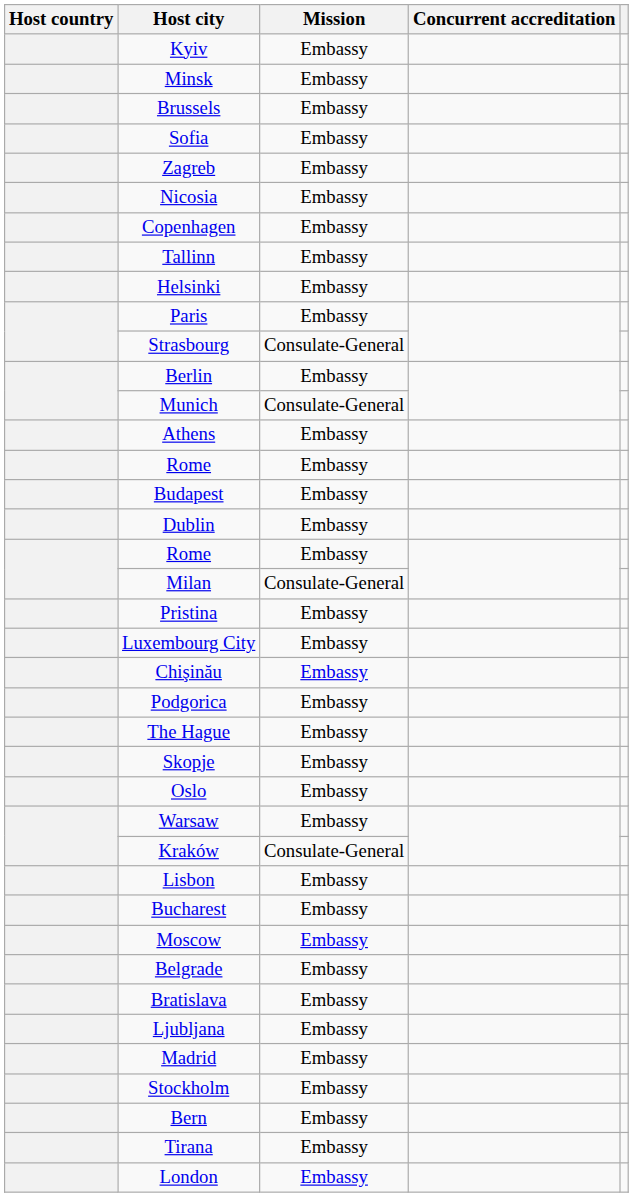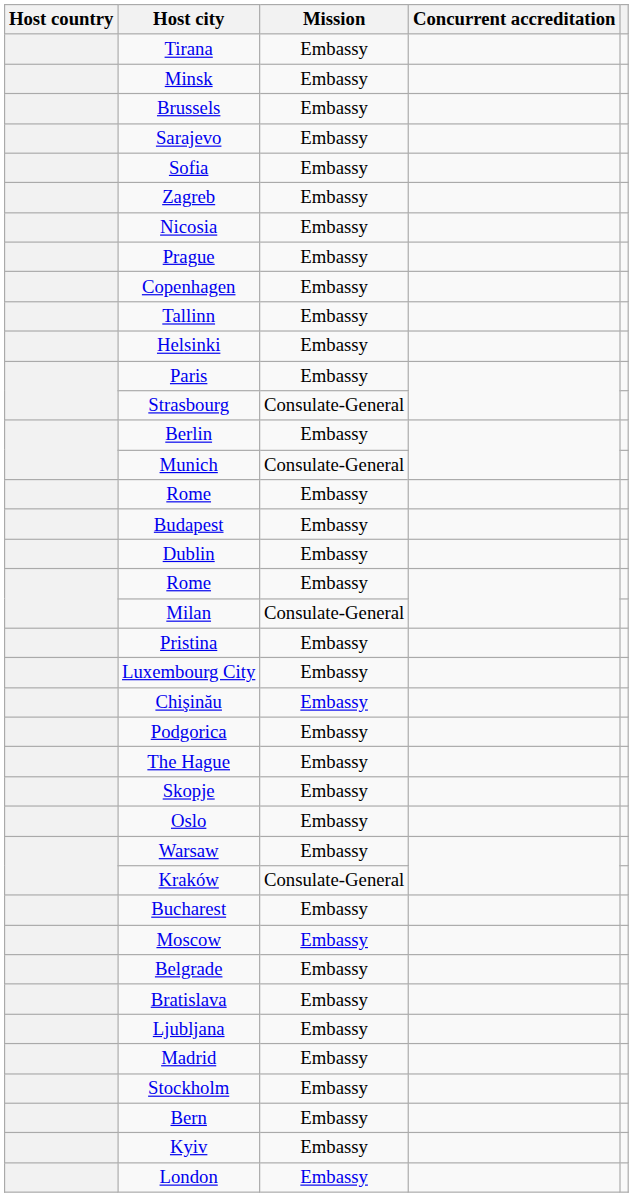 <table class="wikitable plainrowheaders" style="text-align:center;">
 <tr>
 <th scope="col">Host country</th>
 <th scope="col">Host city</th>
 <th scope="col">Mission</th>
 <th scope="col">Concurrent accreditation</th>
 <th scope="col"></th>
 </tr>
 <tr>
 <th scope="row"></th>
-<td><a href='#'>Kyiv</a></td>
+<td><a href='#'>Tirana</a></td>
 <td>Embassy</td>
 <td></td>
 <td></td>
 </tr>
 <tr>
 <th scope="row"></th>
 <td><a href='#'>Minsk</a></td>
 <td>Embassy</td>
 <td></td>
 <td></td>
 </tr>
 <tr>
 <th scope="row"></th>
 <td><a href='#'>Brussels</a></td>
+<td>Embassy</td>
+<td></td>
+<td></td>
+</tr>
+<tr>
+<th scope="row"></th>
+<td><a href='#'>Sarajevo</a></td>
 <td>Embassy</td>
 <td></td>
 <td></td>
 </tr>
 <tr>
 <th scope="row"></th>
 <td><a href='#'>Sofia</a></td>
 <td>Embassy</td>
 <td></td>
 <td></td>
 </tr>
 <tr>
 <th scope="row"></th>
 <td><a href='#'>Zagreb</a></td>
 <td>Embassy</td>
 <td></td>
 <td></td>
 </tr>
 <tr>
 <th scope="row"></th>
 <td><a href='#'>Nicosia</a></td>
+<td>Embassy</td>
+<td></td>
+<td></td>
+</tr>
+<tr>
+<th scope="row"></th>
+<td><a href='#'>Prague</a></td>
 <td>Embassy</td>
 <td></td>
 <td></td>
 </tr>
 <tr>
 <th scope="row"></th>
 <td><a href='#'>Copenhagen</a></td>
 <td>Embassy</td>
 <td></td>
 <td></td>
 </tr>
 <tr>
 <th scope="row"></th>
 <td><a href='#'>Tallinn</a></td>
 <td>Embassy</td>
 <td></td>
 <td></td>
 </tr>
 <tr>
 <th scope="row"></th>
 <td><a href='#'>Helsinki</a></td>
 <td>Embassy</td>
 <td></td>
 <td></td>
 </tr>
 <tr>
 <th scope="row" rowspan="2"></th>
 <td><a href='#'>Paris</a></td>
 <td>Embassy</td>
 <td rowspan="2"></td>
 <td></td>
 </tr>
 <tr>
 <td><a href='#'>Strasbourg</a></td>
 <td>Consulate-General</td>
 <td></td>
 </tr>
 <tr>
 <th scope="row" rowspan="2"></th>
 <td><a href='#'>Berlin</a></td>
 <td>Embassy</td>
 <td rowspan="2"></td>
 <td></td>
 </tr>
 <tr>
 <td><a href='#'>Munich</a></td>
 <td>Consulate-General</td>
-<td></td>
-</tr>
-<tr>
-<th scope="row"></th>
-<td><a href='#'>Athens</a></td>
-<td>Embassy</td>
-<td></td>
 <td></td>
 </tr>
 <tr>
 <th scope="row"></th>
 <td><a href='#'>Rome</a></td>
 <td>Embassy</td>
 <td></td>
 <td></td>
 </tr>
 <tr>
 <th scope="row"></th>
 <td><a href='#'>Budapest</a></td>
 <td>Embassy</td>
 <td></td>
 <td></td>
 </tr>
 <tr>
 <th scope="row"></th>
 <td><a href='#'>Dublin</a></td>
 <td>Embassy</td>
 <td></td>
 <td></td>
 </tr>
 <tr>
 <th scope="row" rowspan="2"></th>
 <td><a href='#'>Rome</a></td>
 <td>Embassy</td>
 <td rowspan="2"></td>
 <td></td>
 </tr>
 <tr>
 <td><a href='#'>Milan</a></td>
 <td>Consulate-General</td>
 <td></td>
 </tr>
 <tr>
 <th scope="row"></th>
 <td><a href='#'>Pristina</a></td>
 <td>Embassy</td>
 <td></td>
 <td></td>
 </tr>
 <tr>
 <th scope="row"></th>
 <td><a href='#'>Luxembourg City</a></td>
 <td>Embassy</td>
 <td></td>
 <td></td>
 </tr>
 <tr>
 <th scope="row"></th>
 <td><a href='#'>Chişinău</a></td>
 <td><a href='#'>Embassy</a></td>
 <td></td>
 <td></td>
 </tr>
 <tr>
 <th scope="row"></th>
 <td><a href='#'>Podgorica</a></td>
 <td>Embassy</td>
 <td></td>
 <td></td>
 </tr>
 <tr>
 <th scope="row"></th>
 <td><a href='#'>The Hague</a></td>
 <td>Embassy</td>
 <td></td>
 <td></td>
 </tr>
 <tr>
 <th scope="row"></th>
 <td><a href='#'>Skopje</a></td>
 <td>Embassy</td>
 <td></td>
 <td></td>
 </tr>
 <tr>
 <th scope="row"></th>
 <td><a href='#'>Oslo</a></td>
 <td>Embassy</td>
 <td></td>
 <td></td>
 </tr>
 <tr>
 <th scope="row" rowspan="2"></th>
 <td><a href='#'>Warsaw</a></td>
 <td>Embassy</td>
 <td rowspan="2"></td>
 <td></td>
 </tr>
 <tr>
 <td><a href='#'>Kraków</a></td>
 <td>Consulate-General</td>
 <td></td>
 </tr>
 <tr>
 <th scope="row"></th>
-<td><a href='#'>Lisbon</a></td>
-<td>Embassy</td>
-<td></td>
-<td></td>
-</tr>
-<tr>
-<th scope="row"></th>
 <td><a href='#'>Bucharest</a></td>
 <td>Embassy</td>
 <td></td>
 <td></td>
 </tr>
 <tr>
 <th scope="row"></th>
 <td><a href='#'>Moscow</a></td>
 <td><a href='#'>Embassy</a></td>
 <td></td>
 <td></td>
 </tr>
 <tr>
 <th scope="row"></th>
 <td><a href='#'>Belgrade</a></td>
 <td>Embassy</td>
 <td></td>
 <td></td>
 </tr>
 <tr>
 <th scope="row"></th>
 <td><a href='#'>Bratislava</a></td>
 <td>Embassy</td>
 <td></td>
 <td></td>
 </tr>
 <tr>
 <th scope="row"></th>
 <td><a href='#'>Ljubljana</a></td>
 <td>Embassy</td>
 <td></td>
 <td></td>
 </tr>
 <tr>
 <th scope="row"></th>
 <td><a href='#'>Madrid</a></td>
 <td>Embassy</td>
 <td></td>
 <td></td>
 </tr>
 <tr>
 <th scope="row"></th>
 <td><a href='#'>Stockholm</a></td>
 <td>Embassy</td>
 <td></td>
 <td></td>
 </tr>
 <tr>
 <th scope="row"></th>
 <td><a href='#'>Bern</a></td>
 <td>Embassy</td>
 <td></td>
 <td></td>
 </tr>
 <tr>
 <th scope="row"></th>
-<td><a href='#'>Tirana</a></td>
+<td><a href='#'>Kyiv</a></td>
 <td>Embassy</td>
 <td></td>
 <td></td>
 </tr>
 <tr>
 <th scope="row"></th>
 <td><a href='#'>London</a></td>
 <td><a href='#'>Embassy</a></td>
 <td></td>
 <td></td>
 </tr>
 </table>
